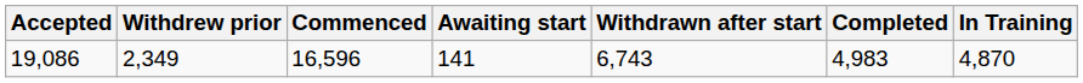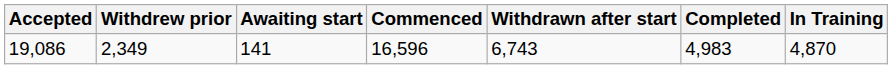 <table class="wikitable">
 <tr>
 <th>Accepted</th>
 <th>Withdrew prior</th>
+<th>Awaiting start</th>
 <th>Commenced</th>
-<th>Awaiting start</th>
 <th>Withdrawn after start</th>
 <th>Completed</th>
 <th>In Training</th>
 </tr>
 <tr>
 <td>19,086</td>
 <td>2,349</td>
+<td>141</td>
 <td>16,596</td>
-<td>141</td>
 <td>6,743</td>
 <td>4,983</td>
 <td>4,870</td>
 </tr>
 </table>
